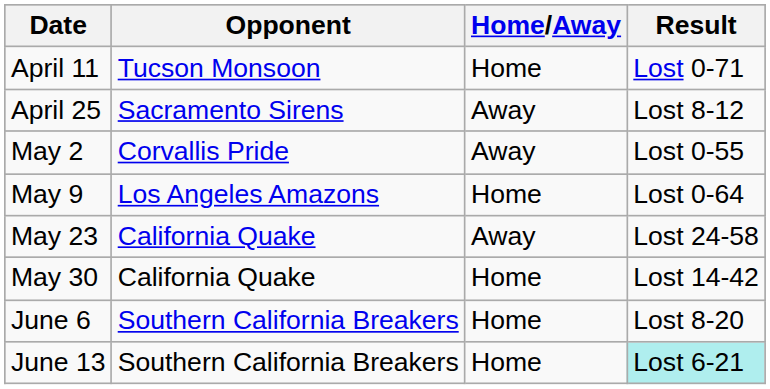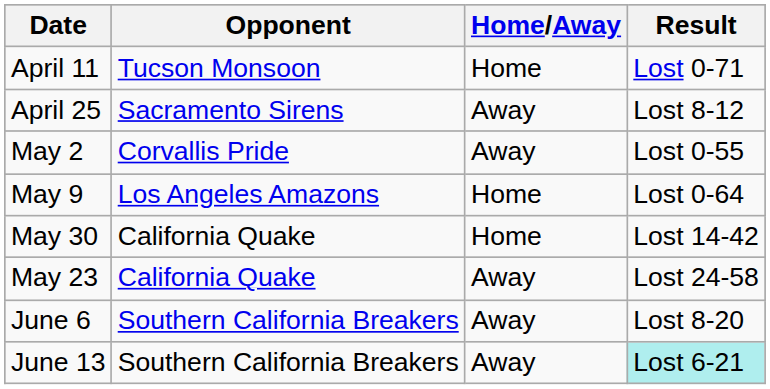 <table class="wikitable">
 <tr>
 <th>Date</th>
 <th>Opponent</th>
 <th><a href='#'>Home</a>/<a href='#'>Away</a></th>
 <th>Result</th>
 </tr>
 <tr>
 <td>April 11</td>
 <td><a href='#'>Tucson Monsoon</a></td>
 <td>Home</td>
 <td><a href='#'>Lost</a> 0-71</td>
 </tr>
 <tr>
 <td>April 25</td>
 <td><a href='#'>Sacramento Sirens</a></td>
 <td>Away</td>
 <td>Lost 8-12</td>
 </tr>
 <tr>
 <td>May 2</td>
 <td><a href='#'>Corvallis Pride</a></td>
 <td>Away</td>
 <td>Lost 0-55</td>
 </tr>
 <tr>
 <td>May 9</td>
 <td><a href='#'>Los Angeles Amazons</a></td>
 <td>Home</td>
 <td>Lost 0-64</td>
 </tr>
 <tr>
+<td>May 30</td>
+<td>California Quake</td>
+<td>Home</td>
+<td>Lost 14-42</td>
+</tr>
+<tr>
 <td>May 23</td>
 <td><a href='#'>California Quake</a></td>
 <td>Away</td>
 <td>Lost 24-58</td>
 </tr>
 <tr>
-<td>May 30</td>
-<td>California Quake</td>
-<td>Home</td>
-<td>Lost 14-42</td>
-</tr>
-<tr>
 <td>June 6</td>
 <td><a href='#'>Southern California Breakers</a></td>
-<td>Home</td>
+<td>Away</td>
 <td>Lost 8-20</td>
 </tr>
 <tr>
 <td>June 13</td>
 <td>Southern California Breakers</td>
-<td>Home</td>
+<td>Away</td>
 <td style="background: paleturquoise;">Lost 6-21</td>
 </tr>
 </table>
